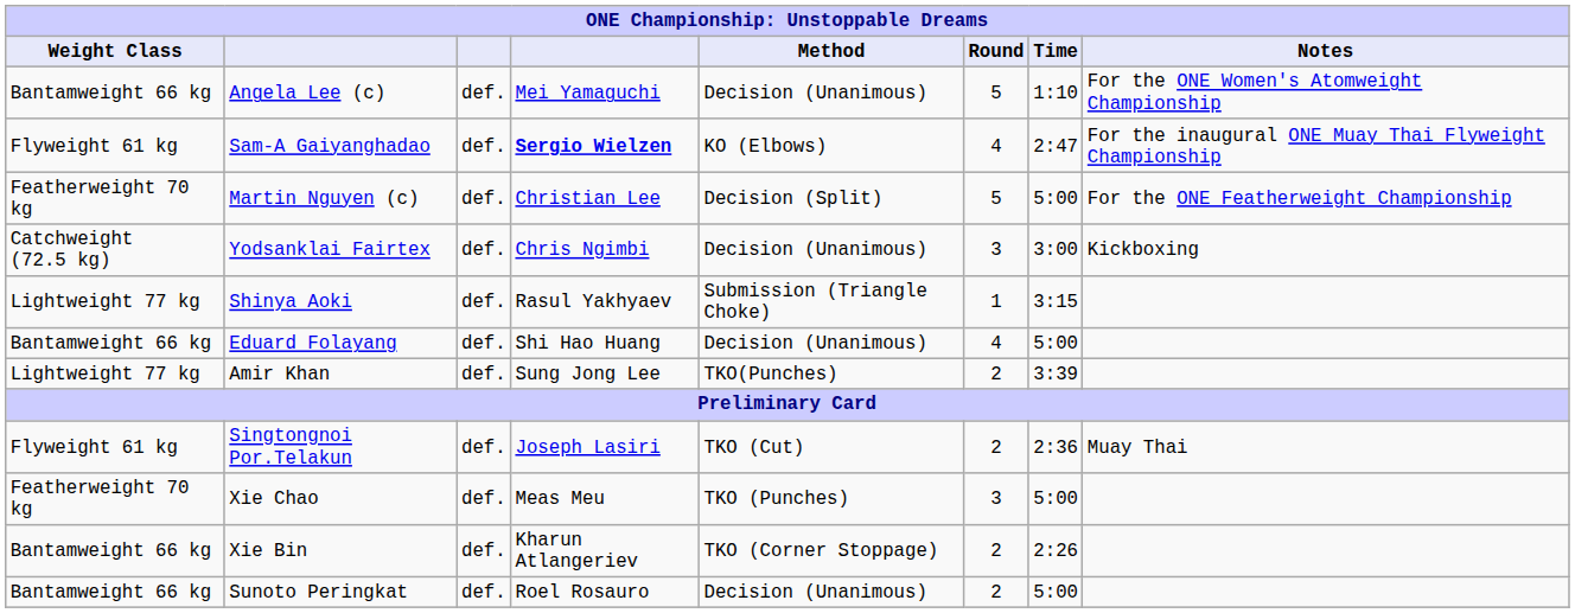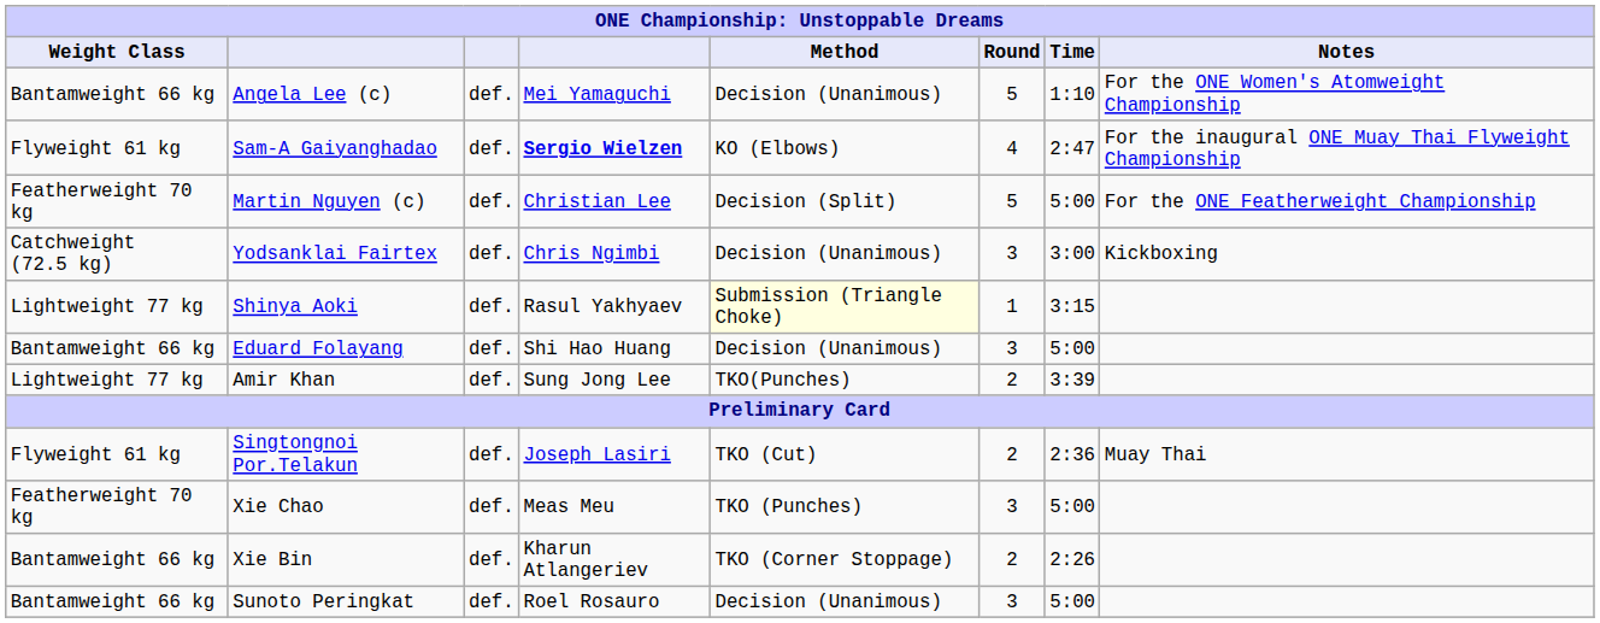 <table class="wikitable" style="font-size: 80%;">
 <tr>
 <th colspan="8" style="background-color: #ccf; color: #000080; text-align: center;"><strong>ONE Championship: Unstoppable Dreams</strong></th>
 </tr>
 <tr>
 <th colspan="1" style="background-color: #E6E8FA; color: #000000; text-align: center;">Weight Class</th>
 <th colspan="1" style="background-color: #E6E8FA; color: #000000; text-align: center;"></th>
 <th colspan="1" style="background-color: #E6E8FA; color: #000000; text-align: center;"></th>
 <th colspan="1" style="background-color: #E6E8FA; color: #000000; text-align: center;"></th>
 <th colspan="1" style="background-color: #E6E8FA; color: #000000; text-align: center;">Method</th>
 <th colspan="1" style="background-color: #E6E8FA; color: #000000; text-align: center;">Round</th>
 <th colspan="1" style="background-color: #E6E8FA; color: #000000; text-align: center;">Time</th>
 <th colspan="1" style="background-color: #E6E8FA; color: #000000; text-align: center;">Notes</th>
 </tr>
 <tr>
 <td>Bantamweight 66 kg</td>
 <td> <a href='#'>Angela Lee</a> (c)</td>
 <td>def.</td>
 <td> <a href='#'>Mei Yamaguchi</a></td>
 <td>Decision (Unanimous)</td>
 <td align=center>5</td>
 <td align=center>1:10</td>
 <td>For the <a href='#'>ONE Women's Atomweight Championship</a></td>
 </tr>
 <tr>
 <td>Flyweight 61 kg</td>
 <td> <a href='#'>Sam-A Gaiyanghadao</a></td>
 <td>def.</td>
 <td><strong> <a href='#'>Sergio Wielzen</a></strong></td>
 <td>KO (Elbows)</td>
 <td align=center>4</td>
 <td align=center>2:47</td>
 <td>For the inaugural <a href='#'>ONE Muay Thai Flyweight Championship</a></td>
 </tr>
 <tr>
 <td>Featherweight 70 kg</td>
 <td> <a href='#'>Martin Nguyen</a> (c)</td>
 <td>def.</td>
 <td> <a href='#'>Christian Lee</a></td>
 <td>Decision (Split)</td>
 <td align=center>5</td>
 <td align=center>5:00</td>
 <td>For the <a href='#'>ONE Featherweight Championship</a></td>
 </tr>
 <tr>
 <td>Catchweight (72.5 kg)</td>
 <td> <a href='#'>Yodsanklai Fairtex</a></td>
 <td>def.</td>
 <td> <a href='#'>Chris Ngimbi</a></td>
 <td>Decision (Unanimous)</td>
 <td align=center>3</td>
 <td align=center>3:00</td>
 <td>Kickboxing</td>
 </tr>
 <tr>
 <td>Lightweight 77 kg</td>
 <td> <a href='#'>Shinya Aoki</a></td>
 <td>def.</td>
 <td> Rasul Yakhyaev</td>
-<td>Submission (Triangle Choke)</td>
+<td style="background: lightyellow;">Submission (Triangle Choke)</td>
 <td align=center>1</td>
 <td align=center>3:15</td>
 <td></td>
 </tr>
 <tr>
 <td>Bantamweight 66 kg</td>
 <td> <a href='#'>Eduard Folayang</a></td>
 <td>def.</td>
 <td> Shi Hao Huang</td>
 <td>Decision (Unanimous)</td>
-<td align=center>4</td>
+<td align=center>3</td>
 <td align=center>5:00</td>
 <td></td>
 </tr>
 <tr>
 <td>Lightweight 77 kg</td>
 <td> Amir Khan</td>
 <td>def.</td>
 <td> Sung Jong Lee</td>
 <td>TKO(Punches)</td>
 <td align=center>2</td>
 <td align=center>3:39</td>
 <td></td>
 </tr>
 <tr>
 <th colspan="8" style="background-color: #ccf; color: #000080; text-align: center;"><strong>Preliminary Card</strong></th>
 </tr>
 <tr>
 <td>Flyweight 61 kg</td>
 <td> <a href='#'>Singtongnoi Por.Telakun</a></td>
 <td>def.</td>
 <td> <a href='#'>Joseph Lasiri</a></td>
 <td>TKO (Cut)</td>
 <td align=center>2</td>
 <td align=center>2:36</td>
 <td>Muay Thai</td>
 </tr>
 <tr>
 <td>Featherweight 70 kg</td>
 <td> Xie Chao</td>
 <td>def.</td>
 <td> Meas Meu</td>
 <td>TKO (Punches)</td>
 <td align=center>3</td>
 <td align=center>5:00</td>
 <td></td>
 </tr>
 <tr>
 <td>Bantamweight 66 kg</td>
 <td> Xie Bin</td>
 <td>def.</td>
 <td> Kharun Atlangeriev</td>
 <td>TKO (Corner Stoppage)</td>
 <td align=center>2</td>
 <td align=center>2:26</td>
 <td></td>
 </tr>
 <tr>
 <td>Bantamweight 66 kg</td>
 <td> Sunoto Peringkat</td>
 <td>def.</td>
 <td> Roel Rosauro</td>
 <td>Decision (Unanimous)</td>
-<td align=center>2</td>
+<td align=center>3</td>
 <td align=center>5:00</td>
 <td></td>
 </tr>
 </table>
